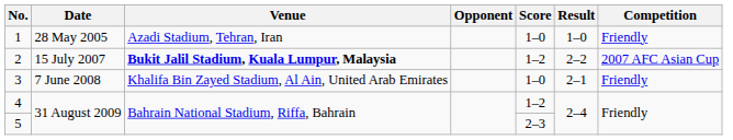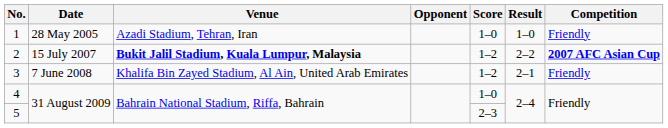 <table class="wikitable sortable">
 <tr>
 <th scope="col">No.</th>
 <th scope="col">Date</th>
 <th scope="col">Venue</th>
 <th scope="col">Opponent</th>
 <th scope="col">Score</th>
 <th scope="col">Result</th>
 <th scope="col">Competition</th>
 </tr>
 <tr>
 <td align="center">1</td>
 <td>28 May 2005</td>
 <td><a href='#'>Azadi Stadium</a>, <a href='#'>Tehran</a>, Iran</td>
 <td></td>
 <td align="center">1–0</td>
 <td align="center">1–0</td>
 <td><a href='#'>Friendly</a></td>
 </tr>
 <tr>
 <td align="center">2</td>
 <td>15 July 2007</td>
 <td><strong><a href='#'>Bukit Jalil Stadium</a>, <a href='#'>Kuala Lumpur</a>, Malaysia</strong></td>
 <td></td>
 <td align="center">1–2</td>
 <td align="center">2–2</td>
-<td><a href='#'>2007 AFC Asian Cup</a></td>
+<td><strong><a href='#'>2007 AFC Asian Cup</a></strong></td>
 </tr>
 <tr>
 <td align="center">3</td>
 <td>7 June 2008</td>
 <td><a href='#'>Khalifa Bin Zayed Stadium</a>, <a href='#'>Al Ain</a>, United Arab Emirates</td>
 <td></td>
-<td align="center">1–0</td>
+<td align="center">1–2</td>
 <td align="center">2–1</td>
 <td><a href='#'>Friendly</a></td>
 </tr>
 <tr>
 <td align="center">4</td>
 <td rowspan="2">31 August 2009</td>
 <td rowspan="2"><a href='#'>Bahrain National Stadium</a>, <a href='#'>Riffa</a>, Bahrain</td>
 <td rowspan="2"></td>
-<td align="center">1–2</td>
+<td align="center">1–0</td>
 <td rowspan="2" align="center">2–4</td>
 <td rowspan="2">Friendly</td>
 </tr>
 <tr>
 <td align="center">5</td>
 <td align="center">2–3</td>
 </tr>
 </table>
